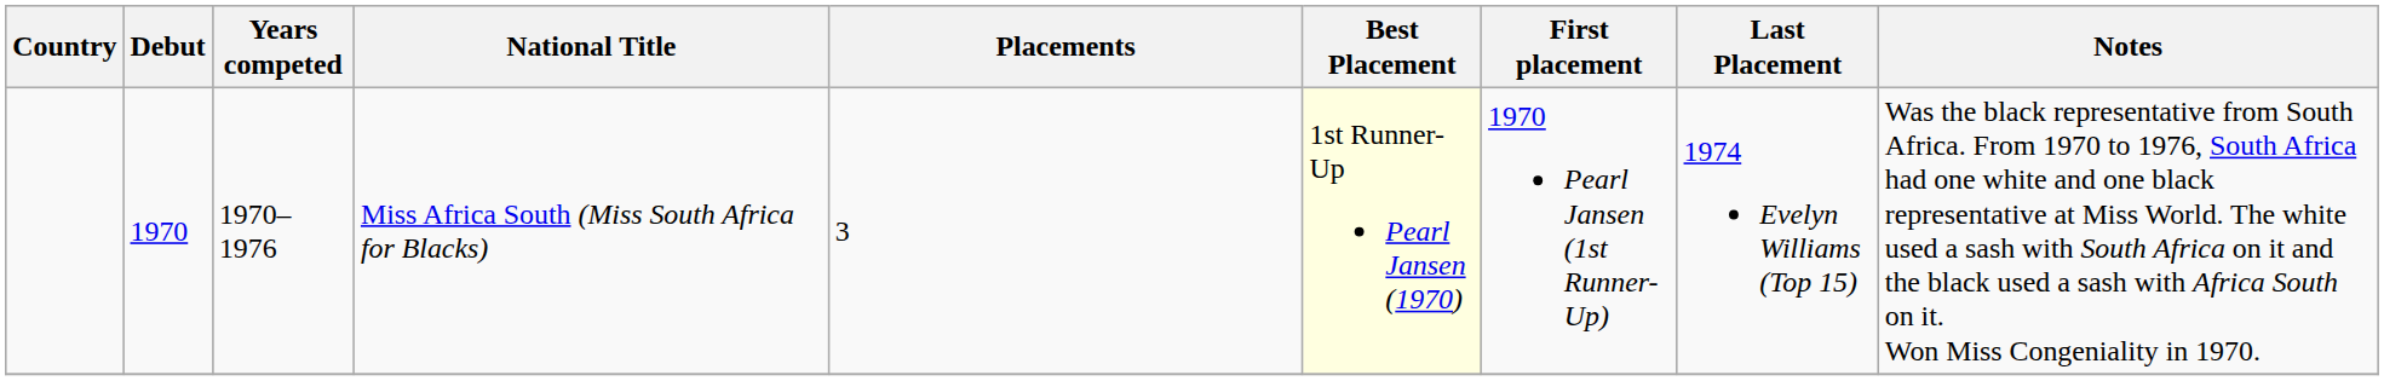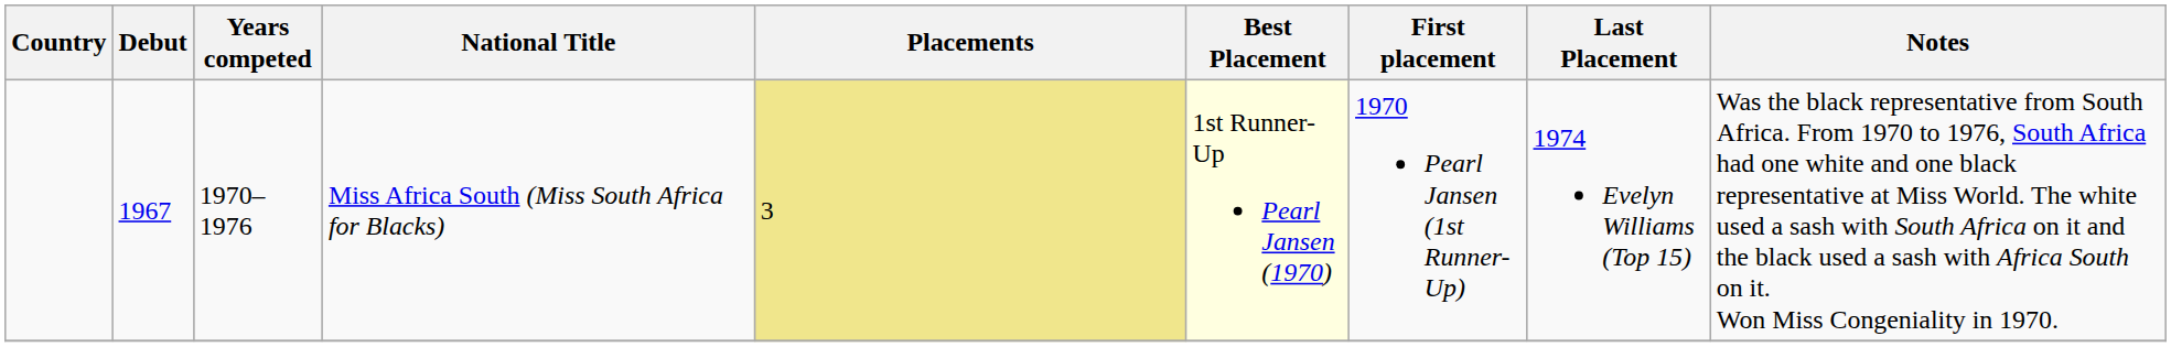 <table class="wikitable sortable" style="font-size: 95%;">
 <tr>
 <th>Country</th>
 <th>Debut</th>
 <th>Years competed</th>
 <th width=20%>National Title</th>
 <th width=20%>Placements</th>
 <th>Best Placement</th>
 <th>First placement</th>
 <th>Last Placement</th>
 <th>Notes</th>
 </tr>
 <tr>
 <td><strong></strong></td>
-<td><a href='#'>1970</a></td>
+<td><a href='#'>1967</a></td>
 <td>1970–1976</td>
 <td><a href='#'>Miss Africa South</a> <em>(Miss South Africa for Blacks)</em></td>
-<td>3</td>
+<td style="background: khaki;">3</td>
 <td style="background: lightyellow;">1st Runner-Up<br><ul><li><em><a href='#'>Pearl Jansen</a><br>(<a href='#'>1970</a>)</em></li></ul></td>
 <td><a href='#'>1970</a><br><ul><li><em>Pearl Jansen<br>(1st Runner-Up)</em></li></ul></td>
 <td><a href='#'>1974</a><br><ul><li><em>Evelyn Williams<br>(Top 15)</em></li></ul></td>
 <td>Was the black representative from South Africa. From 1970 to 1976, <a href='#'>South Africa</a> had one white and one black representative at Miss World. The white used a sash with <em>South Africa</em> on it and the black used a sash with <em>Africa South</em> on it.<br>Won Miss Congeniality in 1970.</td>
 </tr>
 <tr>
 </tr>
 </table>
